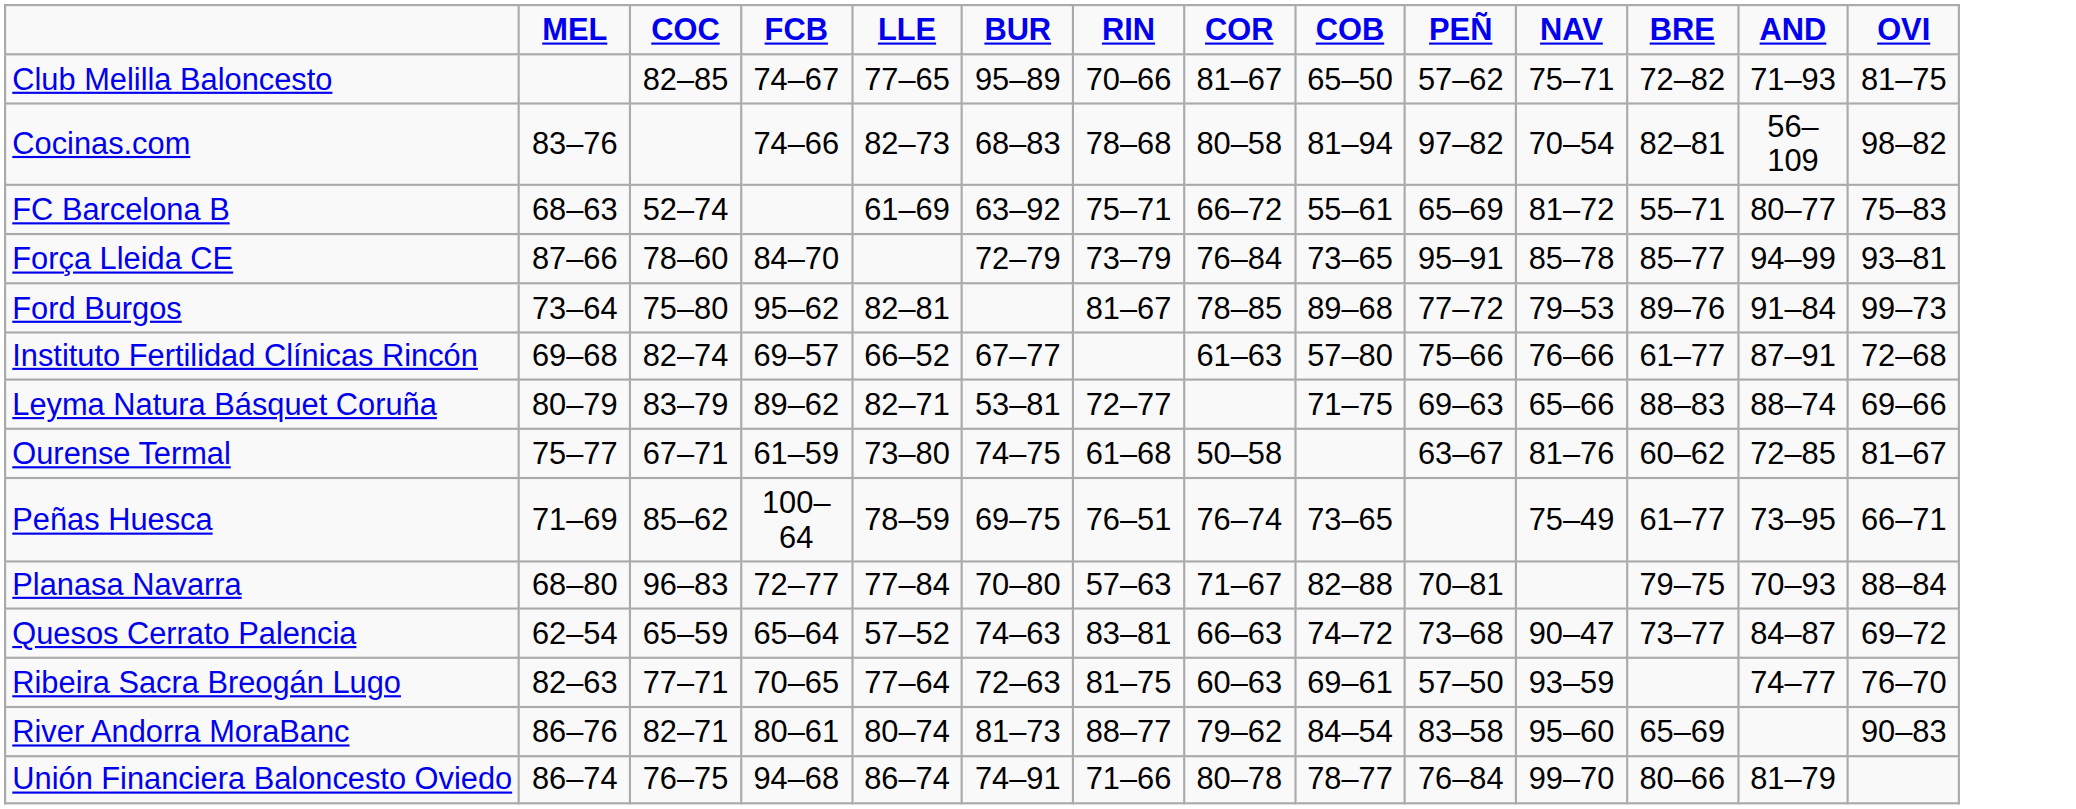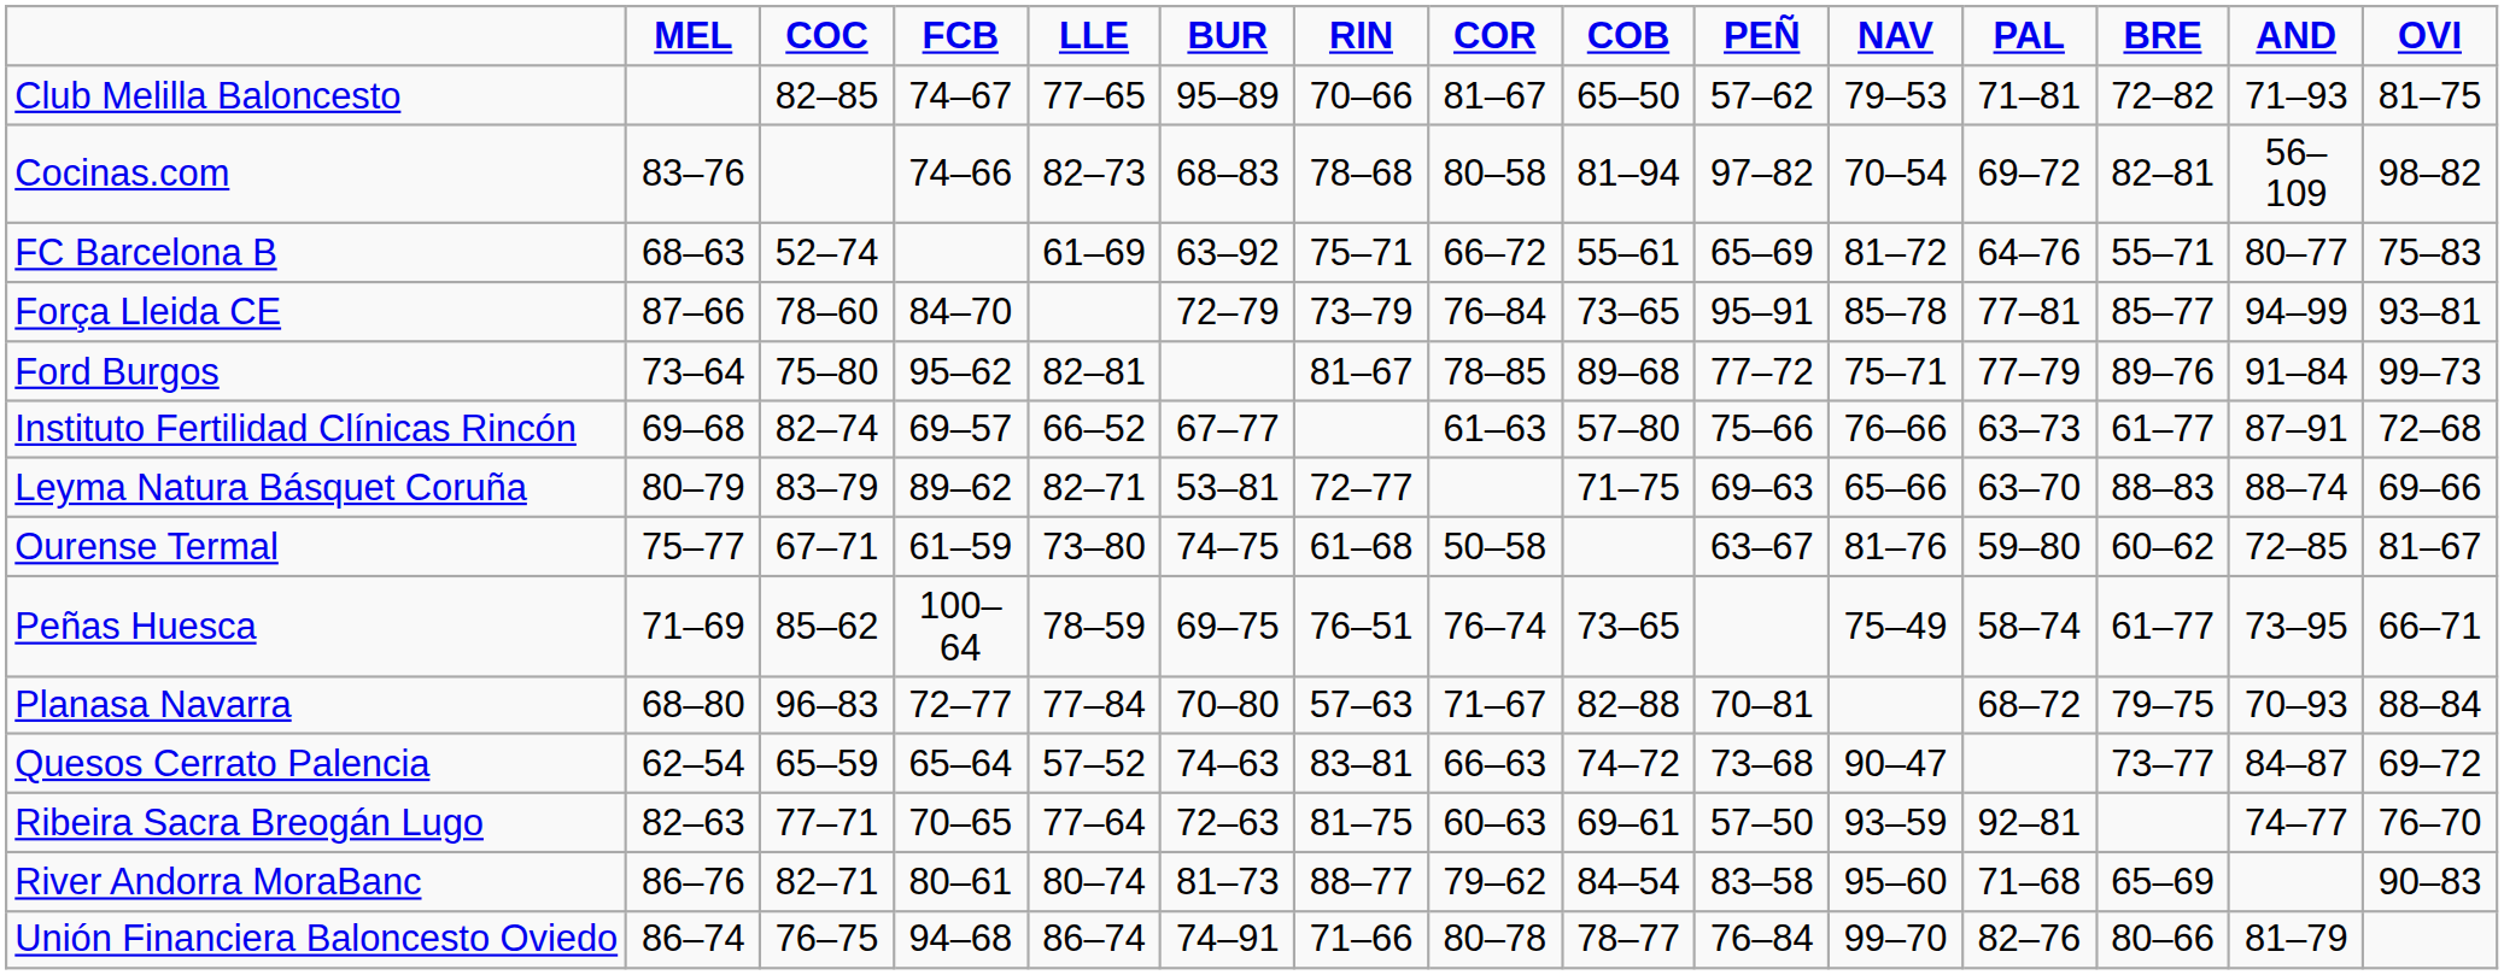 <table style="text-align: center; font-size: 90%" class="wikitable">
 <tr>
 <td></td>
 <td width=45><strong><a href='#'>MEL</a></strong></td>
 <td width=45><strong><a href='#'>COC</a></strong></td>
 <td width=45><strong><a href='#'>FCB</a></strong></td>
 <td width=45><strong><a href='#'>LLE</a></strong></td>
 <td width=45><strong><a href='#'>BUR</a></strong></td>
 <td width=45><strong><a href='#'>RIN</a></strong></td>
 <td width=45><strong><a href='#'>COR</a></strong></td>
 <td width=45><strong><a href='#'>COB</a></strong></td>
 <td width=45><strong><a href='#'>PEÑ</a></strong></td>
 <td width=45><strong><a href='#'>NAV</a></strong></td>
+<td width=45><strong><a href='#'>PAL</a></strong></td>
 <td width=45><strong><a href='#'>BRE</a></strong></td>
 <td width=45><strong><a href='#'>AND</a></strong></td>
 <td width=45><strong><a href='#'>OVI</a></strong></td>
 </tr>
 <tr>
 <td align=left><a href='#'>Club Melilla Baloncesto</a></td>
 <td></td>
 <td>82–85</td>
 <td>74–67</td>
 <td>77–65</td>
 <td>95–89</td>
 <td>70–66</td>
 <td>81–67</td>
 <td>65–50</td>
 <td>57–62</td>
-<td>75–71</td>
+<td>79–53</td>
+<td>71–81</td>
 <td>72–82</td>
 <td>71–93</td>
 <td>81–75</td>
 </tr>
 <tr>
 <td align=left><a href='#'>Cocinas.com</a></td>
 <td>83–76</td>
 <td></td>
 <td>74–66</td>
 <td>82–73</td>
 <td>68–83</td>
 <td>78–68</td>
 <td>80–58</td>
 <td>81–94</td>
 <td>97–82</td>
 <td>70–54</td>
+<td>69–72</td>
 <td>82–81</td>
 <td>56–109</td>
 <td>98–82</td>
 </tr>
 <tr>
 <td align=left><a href='#'>FC Barcelona B</a></td>
 <td>68–63</td>
 <td>52–74</td>
 <td></td>
 <td>61–69</td>
 <td>63–92</td>
 <td>75–71</td>
 <td>66–72</td>
 <td>55–61</td>
 <td>65–69</td>
 <td>81–72</td>
+<td>64–76</td>
 <td>55–71</td>
 <td>80–77</td>
 <td>75–83</td>
 </tr>
 <tr>
 <td align=left><a href='#'>Força Lleida CE</a></td>
 <td>87–66</td>
 <td>78–60</td>
 <td>84–70</td>
 <td></td>
 <td>72–79</td>
 <td>73–79</td>
 <td>76–84</td>
 <td>73–65</td>
 <td>95–91</td>
 <td>85–78</td>
+<td>77–81</td>
 <td>85–77</td>
 <td>94–99</td>
 <td>93–81</td>
 </tr>
 <tr>
 <td align=left><a href='#'>Ford Burgos</a></td>
 <td>73–64</td>
 <td>75–80</td>
 <td>95–62</td>
 <td>82–81</td>
 <td></td>
 <td>81–67</td>
 <td>78–85</td>
 <td>89–68</td>
 <td>77–72</td>
-<td>79–53</td>
+<td>75–71</td>
+<td>77–79</td>
 <td>89–76</td>
 <td>91–84</td>
 <td>99–73</td>
 </tr>
 <tr>
 <td align=left><a href='#'>Instituto Fertilidad Clínicas Rincón</a></td>
 <td>69–68</td>
 <td>82–74</td>
 <td>69–57</td>
 <td>66–52</td>
 <td>67–77</td>
 <td></td>
 <td>61–63</td>
 <td>57–80</td>
 <td>75–66</td>
 <td>76–66</td>
+<td>63–73</td>
 <td>61–77</td>
 <td>87–91</td>
 <td>72–68</td>
 </tr>
 <tr>
 <td align=left><a href='#'>Leyma Natura Básquet Coruña</a></td>
 <td>80–79</td>
 <td>83–79</td>
 <td>89–62</td>
 <td>82–71</td>
 <td>53–81</td>
 <td>72–77</td>
 <td></td>
 <td>71–75</td>
 <td>69–63</td>
 <td>65–66</td>
+<td>63–70</td>
 <td>88–83</td>
 <td>88–74</td>
 <td>69–66</td>
 </tr>
 <tr>
 <td align=left><a href='#'>Ourense Termal</a></td>
 <td>75–77</td>
 <td>67–71</td>
 <td>61–59</td>
 <td>73–80</td>
 <td>74–75</td>
 <td>61–68</td>
 <td>50–58</td>
 <td></td>
 <td>63–67</td>
 <td>81–76</td>
+<td>59–80</td>
 <td>60–62</td>
 <td>72–85</td>
 <td>81–67</td>
 </tr>
 <tr>
 <td align=left><a href='#'>Peñas Huesca</a></td>
 <td>71–69</td>
 <td>85–62</td>
 <td>100–64</td>
 <td>78–59</td>
 <td>69–75</td>
 <td>76–51</td>
 <td>76–74</td>
 <td>73–65</td>
 <td></td>
 <td>75–49</td>
+<td>58–74</td>
 <td>61–77</td>
 <td>73–95</td>
 <td>66–71</td>
 </tr>
 <tr>
 <td align=left><a href='#'>Planasa Navarra</a></td>
 <td>68–80</td>
 <td>96–83</td>
 <td>72–77</td>
 <td>77–84</td>
 <td>70–80</td>
 <td>57–63</td>
 <td>71–67</td>
 <td>82–88</td>
 <td>70–81</td>
 <td></td>
+<td>68–72</td>
 <td>79–75</td>
 <td>70–93</td>
 <td>88–84</td>
 </tr>
 <tr>
 <td align=left><a href='#'>Quesos Cerrato Palencia</a></td>
 <td>62–54</td>
 <td>65–59</td>
 <td>65–64</td>
 <td>57–52</td>
 <td>74–63</td>
 <td>83–81</td>
 <td>66–63</td>
 <td>74–72</td>
 <td>73–68</td>
 <td>90–47</td>
+<td></td>
 <td>73–77</td>
 <td>84–87</td>
 <td>69–72</td>
 </tr>
 <tr>
 <td align=left><a href='#'>Ribeira Sacra Breogán Lugo</a></td>
 <td>82–63</td>
 <td>77–71</td>
 <td>70–65</td>
 <td>77–64</td>
 <td>72–63</td>
 <td>81–75</td>
 <td>60–63</td>
 <td>69–61</td>
 <td>57–50</td>
 <td>93–59</td>
+<td>92–81</td>
 <td></td>
 <td>74–77</td>
 <td>76–70</td>
 </tr>
 <tr>
 <td align=left><a href='#'>River Andorra MoraBanc</a></td>
 <td>86–76</td>
 <td>82–71</td>
 <td>80–61</td>
 <td>80–74</td>
 <td>81–73</td>
 <td>88–77</td>
 <td>79–62</td>
 <td>84–54</td>
 <td>83–58</td>
 <td>95–60</td>
+<td>71–68</td>
 <td>65–69</td>
 <td></td>
 <td>90–83</td>
 </tr>
 <tr>
 <td align=left><a href='#'>Unión Financiera Baloncesto Oviedo</a></td>
 <td>86–74</td>
 <td>76–75</td>
 <td>94–68</td>
 <td>86–74</td>
 <td>74–91</td>
 <td>71–66</td>
 <td>80–78</td>
 <td>78–77</td>
 <td>76–84</td>
 <td>99–70</td>
+<td>82–76</td>
 <td>80–66</td>
 <td>81–79</td>
 <td></td>
 </tr>
 </table>
